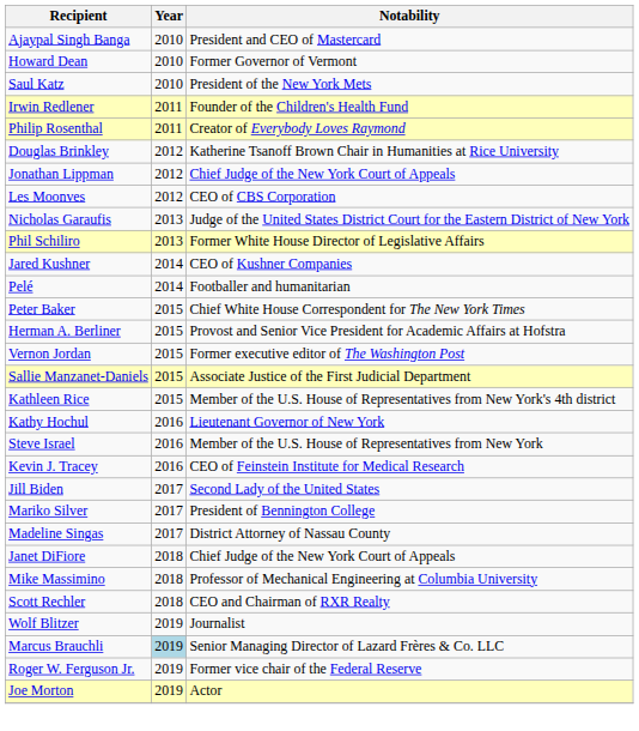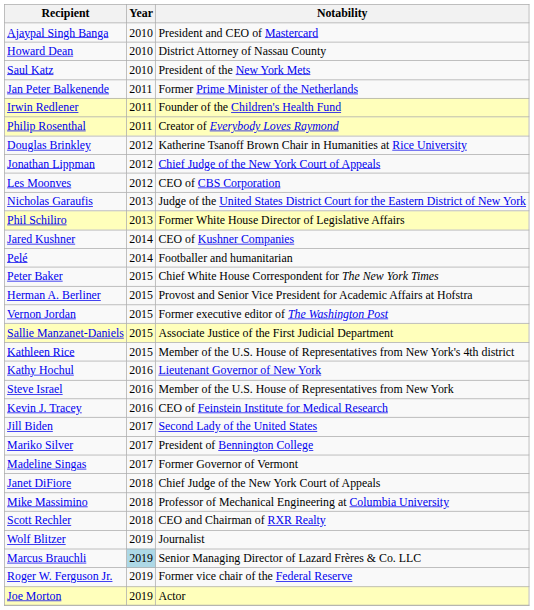 <table class="wikitable">
 <tr>
 <th>Recipient</th>
 <th>Year</th>
 <th>Notability</th>
 </tr>
 <tr>
 <td><a href='#'>Ajaypal Singh Banga</a></td>
 <td>2010</td>
 <td>President and CEO of <a href='#'>Mastercard</a></td>
 </tr>
 <tr>
 <td><a href='#'>Howard Dean</a></td>
 <td>2010</td>
-<td>Former Governor of Vermont</td>
+<td>District Attorney of Nassau County</td>
 </tr>
 <tr>
 <td><a href='#'>Saul Katz</a></td>
 <td>2010</td>
 <td>President of the <a href='#'>New York Mets</a></td>
+</tr>
+<tr>
+<td><a href='#'>Jan Peter Balkenende</a></td>
+<td>2011</td>
+<td>Former <a href='#'>Prime Minister of the Netherlands</a></td>
 </tr>
 <tr>
 <td style="background:#ffffbb;"><a href='#'>Irwin Redlener</a></td>
 <td style="background-color:#ffffbb">2011</td>
 <td style="background-color:#ffffbb">Founder of the <a href='#'>Children's Health Fund</a></td>
 </tr>
 <tr>
 <td style="background:#ffffbb;"><a href='#'>Philip Rosenthal</a></td>
 <td style="background-color:#ffffbb">2011</td>
 <td style="background-color:#ffffbb">Creator of <em><a href='#'>Everybody Loves Raymond</a></em></td>
 </tr>
 <tr>
 <td><a href='#'>Douglas Brinkley</a></td>
 <td>2012</td>
 <td>Katherine Tsanoff Brown Chair in Humanities at <a href='#'>Rice University</a></td>
 </tr>
 <tr>
 <td><a href='#'>Jonathan Lippman</a></td>
 <td>2012</td>
 <td><a href='#'>Chief Judge of the New York Court of Appeals</a></td>
 </tr>
 <tr>
 <td><a href='#'>Les Moonves</a></td>
 <td>2012</td>
 <td>CEO of <a href='#'>CBS Corporation</a></td>
 </tr>
 <tr>
 <td><a href='#'>Nicholas Garaufis</a></td>
 <td>2013</td>
 <td>Judge of the <a href='#'>United States District Court for the Eastern District of New York</a></td>
 </tr>
 <tr>
 <td style="background:#ffffbb;"><a href='#'>Phil Schiliro</a></td>
 <td style="background-color:#ffffbb">2013</td>
 <td style="background-color:#ffffbb">Former White House Director of Legislative Affairs</td>
 </tr>
 <tr>
 <td><a href='#'>Jared Kushner</a></td>
 <td>2014</td>
 <td>CEO of <a href='#'>Kushner Companies</a></td>
 </tr>
 <tr>
 <td><a href='#'>Pelé</a></td>
 <td>2014</td>
 <td>Footballer and humanitarian</td>
 </tr>
 <tr>
 <td><a href='#'>Peter Baker</a></td>
 <td>2015</td>
 <td>Chief White House Correspondent for <em>The New York Times</em></td>
 </tr>
 <tr>
 <td><a href='#'>Herman A. Berliner</a></td>
 <td>2015</td>
 <td>Provost and Senior Vice President for Academic Affairs at Hofstra</td>
 </tr>
 <tr>
 <td><a href='#'>Vernon Jordan</a></td>
 <td>2015</td>
 <td>Former executive editor of <em><a href='#'>The Washington Post</a></em></td>
 </tr>
 <tr>
 <td style="background:#ffffbb;"><a href='#'>Sallie Manzanet-Daniels</a></td>
 <td style="background-color:#ffffbb">2015</td>
 <td style="background-color:#ffffbb">Associate Justice of the First Judicial Department</td>
 </tr>
 <tr>
 <td><a href='#'>Kathleen Rice</a></td>
 <td>2015</td>
 <td>Member of the U.S. House of Representatives from New York's 4th district</td>
 </tr>
 <tr>
 <td><a href='#'>Kathy Hochul</a></td>
 <td>2016</td>
 <td><a href='#'>Lieutenant Governor of New York</a></td>
 </tr>
 <tr>
 <td><a href='#'>Steve Israel</a></td>
 <td>2016</td>
 <td>Member of the U.S. House of Representatives from New York</td>
 </tr>
 <tr>
 <td><a href='#'>Kevin J. Tracey</a></td>
 <td>2016</td>
 <td>CEO of <a href='#'>Feinstein Institute for Medical Research</a></td>
 </tr>
 <tr>
 <td><a href='#'>Jill Biden</a></td>
 <td>2017</td>
 <td><a href='#'>Second Lady of the United States</a></td>
 </tr>
 <tr>
 <td><a href='#'>Mariko Silver</a></td>
 <td>2017</td>
 <td>President of <a href='#'>Bennington College</a></td>
 </tr>
 <tr>
 <td><a href='#'>Madeline Singas</a></td>
 <td>2017</td>
-<td>District Attorney of Nassau County</td>
+<td>Former Governor of Vermont</td>
 </tr>
 <tr>
 <td><a href='#'>Janet DiFiore</a></td>
 <td>2018</td>
 <td>Chief Judge of the New York Court of Appeals</td>
 </tr>
 <tr>
 <td><a href='#'>Mike Massimino</a></td>
 <td>2018</td>
 <td>Professor of Mechanical Engineering at <a href='#'>Columbia University</a></td>
 </tr>
 <tr>
 <td><a href='#'>Scott Rechler</a></td>
 <td>2018</td>
 <td>CEO and Chairman of <a href='#'>RXR Realty</a></td>
 </tr>
 <tr>
 <td><a href='#'>Wolf Blitzer</a></td>
 <td>2019</td>
 <td>Journalist</td>
 </tr>
 <tr>
 <td><a href='#'>Marcus Brauchli</a></td>
 <td style="background: lightblue;">2019</td>
 <td>Senior Managing Director of Lazard Frères & Co. LLC</td>
 </tr>
 <tr>
 <td><a href='#'>Roger W. Ferguson Jr.</a></td>
 <td>2019</td>
 <td>Former vice chair of the <a href='#'>Federal Reserve</a></td>
 </tr>
 <tr>
 <td style="background:#ffffbb;"><a href='#'>Joe Morton</a></td>
 <td style="background-color:#ffffbb">2019</td>
 <td style="background-color:#ffffbb">Actor</td>
 </tr>
 <tr>
 </tr>
 </table>
